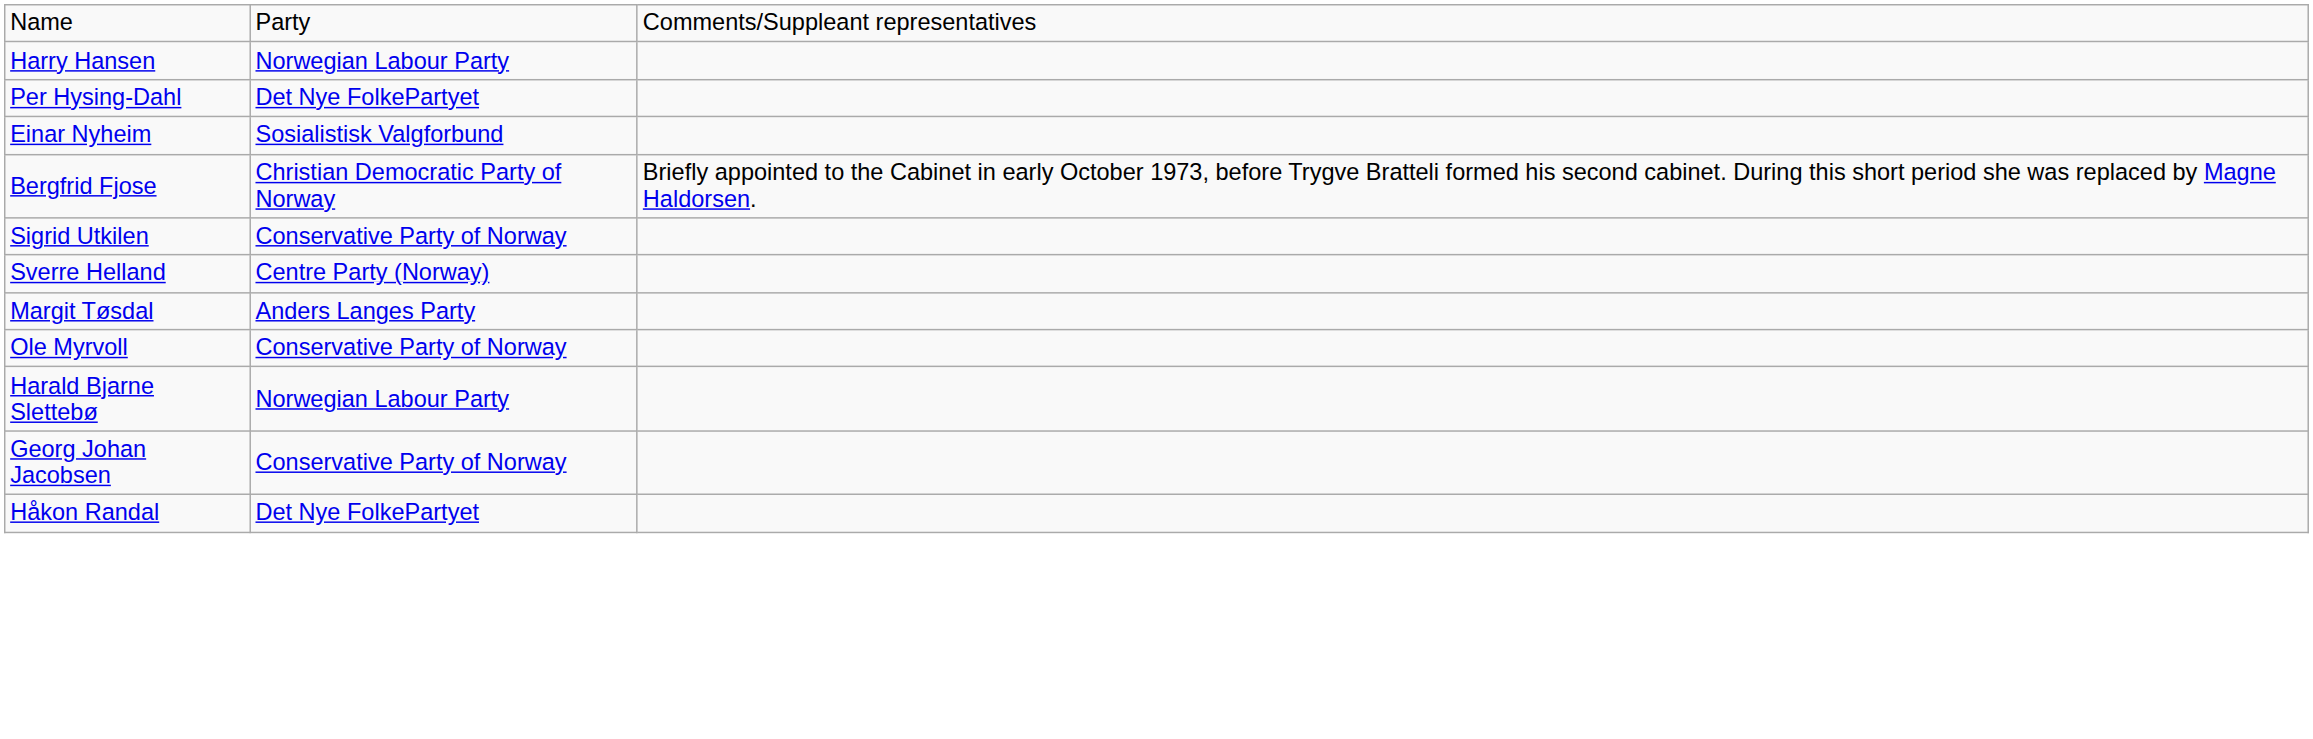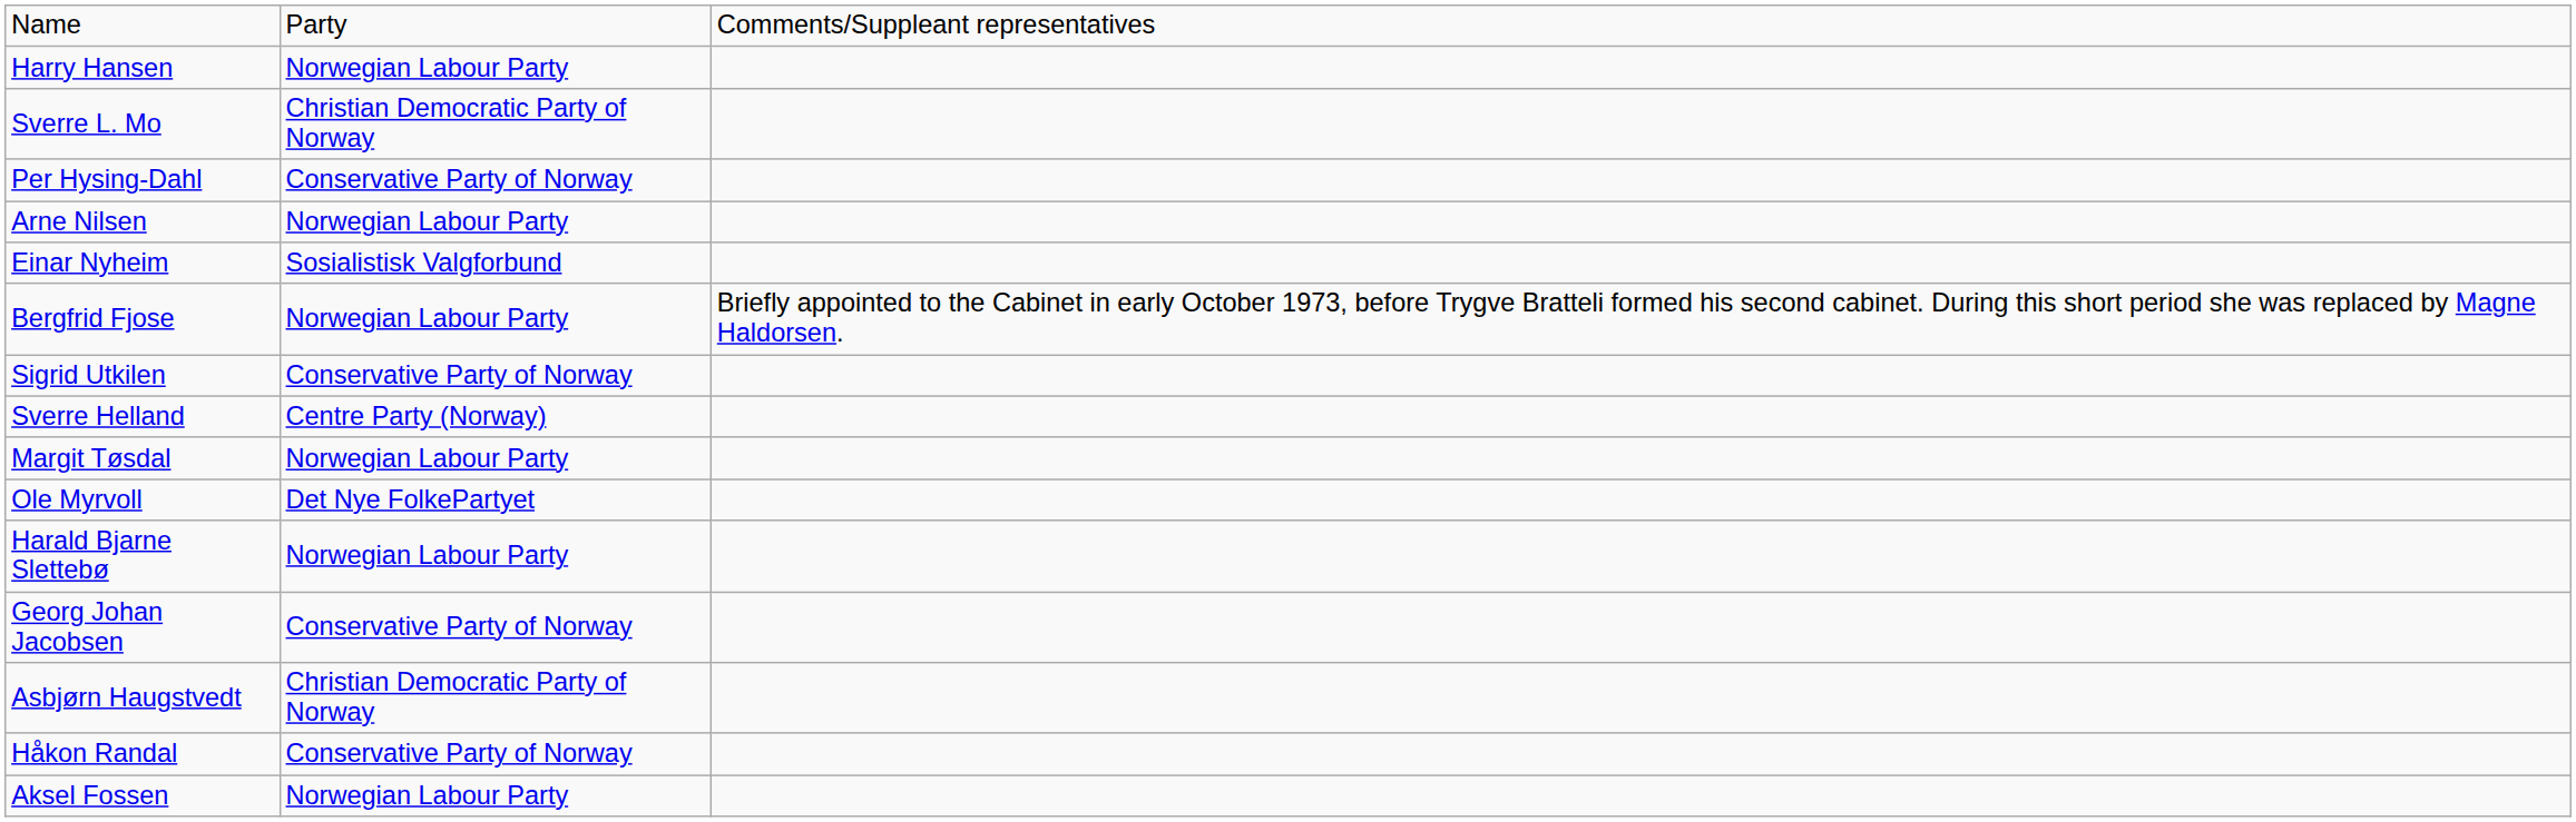 <table class="wikitable">
 <tr>
 <td>Name</td>
 <td>Party</td>
 <td>Comments/Suppleant representatives</td>
 </tr>
 <tr>
 <td><a href='#'>Harry Hansen</a></td>
 <td><a href='#'>Norwegian Labour Party</a></td>
 <td></td>
 </tr>
 <tr>
+<td><a href='#'>Sverre L. Mo</a></td>
+<td><a href='#'>Christian Democratic Party of Norway</a></td>
+<td></td>
+</tr>
+<tr>
 <td><a href='#'>Per Hysing-Dahl</a></td>
-<td><a href='#'>Det Nye FolkePartyet</a></td>
+<td><a href='#'>Conservative Party of Norway</a></td>
+<td></td>
+</tr>
+<tr>
+<td><a href='#'>Arne Nilsen</a></td>
+<td><a href='#'>Norwegian Labour Party</a></td>
 <td></td>
 </tr>
 <tr>
 <td><a href='#'>Einar Nyheim</a></td>
 <td><a href='#'>Sosialistisk Valgforbund</a></td>
 <td></td>
 </tr>
 <tr>
 <td><a href='#'>Bergfrid Fjose</a></td>
-<td><a href='#'>Christian Democratic Party of Norway</a></td>
+<td><a href='#'>Norwegian Labour Party</a></td>
 <td>Briefly appointed to the Cabinet in early October 1973, before Trygve Bratteli formed his second cabinet. During this short period she was replaced by <a href='#'>Magne Haldorsen</a>.</td>
 </tr>
 <tr>
 <td><a href='#'>Sigrid Utkilen</a></td>
 <td><a href='#'>Conservative Party of Norway</a></td>
 <td></td>
 </tr>
 <tr>
 <td><a href='#'>Sverre Helland</a></td>
 <td><a href='#'>Centre Party (Norway)</a></td>
 <td></td>
 </tr>
 <tr>
 <td><a href='#'>Margit Tøsdal</a></td>
-<td><a href='#'>Anders Langes Party</a></td>
+<td><a href='#'>Norwegian Labour Party</a></td>
 <td></td>
 </tr>
 <tr>
 <td><a href='#'>Ole Myrvoll</a></td>
-<td><a href='#'>Conservative Party of Norway</a></td>
+<td><a href='#'>Det Nye FolkePartyet</a></td>
 <td></td>
 </tr>
 <tr>
 <td><a href='#'>Harald Bjarne Slettebø</a></td>
 <td><a href='#'>Norwegian Labour Party</a></td>
 <td></td>
 </tr>
 <tr>
 <td><a href='#'>Georg Johan Jacobsen</a></td>
 <td><a href='#'>Conservative Party of Norway</a></td>
 <td></td>
 </tr>
 <tr>
+<td><a href='#'>Asbjørn Haugstvedt</a></td>
+<td><a href='#'>Christian Democratic Party of Norway</a></td>
+<td></td>
+</tr>
+<tr>
 <td><a href='#'>Håkon Randal</a></td>
-<td><a href='#'>Det Nye FolkePartyet</a></td>
+<td><a href='#'>Conservative Party of Norway</a></td>
+<td></td>
+</tr>
+<tr>
+<td><a href='#'>Aksel Fossen</a></td>
+<td><a href='#'>Norwegian Labour Party</a></td>
 <td></td>
 </tr>
 </table>
